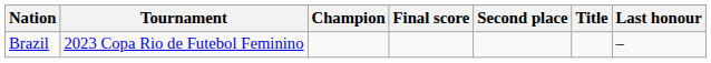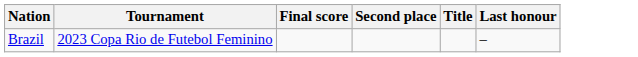 <table class=wikitable style="font-size:14px">
 <tr>
 <th>Nation</th>
 <th>Tournament</th>
-<th>Champion</th>
 <th>Final score</th>
 <th>Second place</th>
 <th data-sort-type="number">Title</th>
 <th>Last honour</th>
 </tr>
 <tr>
 <td rowspan=> <a href='#'>Brazil</a></td>
 <td><a href='#'>2023 Copa Rio de Futebol Feminino</a></td>
 <td></td>
 <td></td>
 <td></td>
-<td></td>
 <td>–</td>
 </tr>
 </table>
